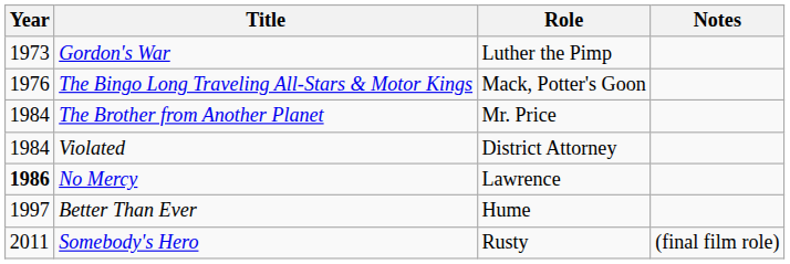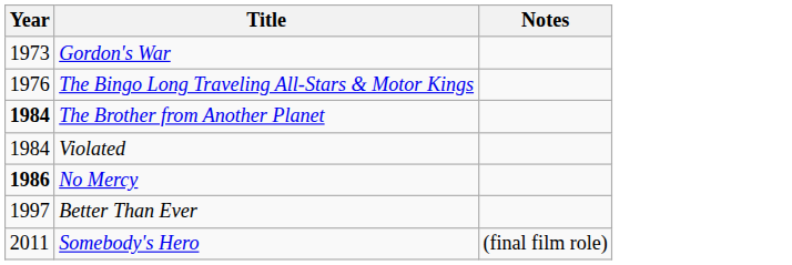 <table class="wikitable">
 <tr>
 <th>Year</th>
 <th>Title</th>
-<th>Role</th>
 <th>Notes</th>
 </tr>
 <tr>
 <td>1973</td>
 <td><em><a href='#'>Gordon's War</a></em></td>
-<td>Luther the Pimp</td>
 <td></td>
 </tr>
 <tr>
 <td>1976</td>
 <td><em><a href='#'>The Bingo Long Traveling All-Stars & Motor Kings</a></em></td>
-<td>Mack, Potter's Goon</td>
 <td></td>
 </tr>
 <tr>
-<td>1984</td>
+<td><strong>1984</strong></td>
 <td><em><a href='#'>The Brother from Another Planet</a></em></td>
-<td>Mr. Price</td>
 <td></td>
 </tr>
 <tr>
 <td>1984</td>
 <td><em>Violated</em></td>
-<td>District Attorney</td>
 <td></td>
 </tr>
 <tr>
 <td><strong>1986</strong></td>
 <td><em><a href='#'>No Mercy</a></em></td>
-<td>Lawrence</td>
 <td></td>
 </tr>
 <tr>
 <td>1997</td>
 <td><em>Better Than Ever</em></td>
-<td>Hume</td>
 <td></td>
 </tr>
 <tr>
 <td>2011</td>
 <td><em><a href='#'>Somebody's Hero</a></em></td>
-<td>Rusty</td>
 <td>(final film role)</td>
 </tr>
 </table>
